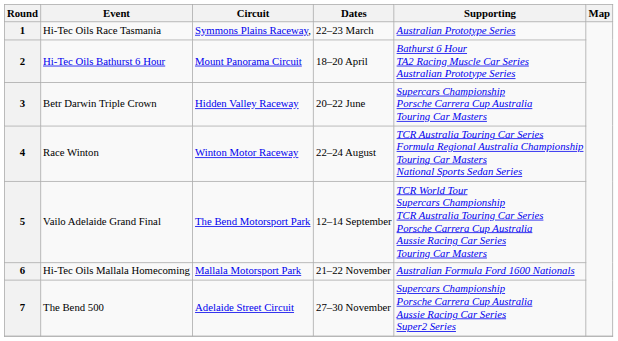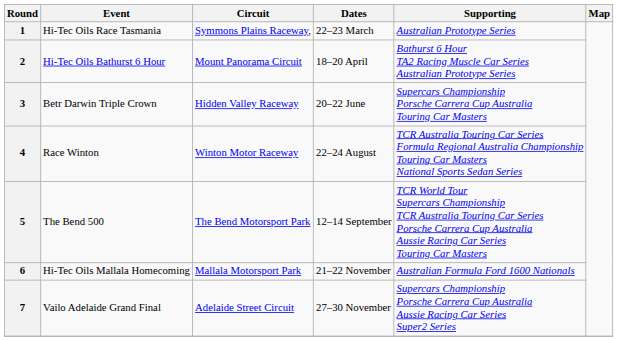 <table class="wikitable" style="font-size: 85%">
 <tr>
 <th>Round</th>
 <th>Event</th>
 <th>Circuit</th>
 <th>Dates</th>
 <th>Supporting</th>
 <th>Map</th>
 </tr>
 <tr>
 <th>1</th>
 <td>Hi-Tec Oils Race Tasmania</td>
 <td> <a href='#'>Symmons Plains Raceway</a>,</td>
 <td>22–23 March</td>
 <td><em><a href='#'>Australian Prototype Series</a></em></td>
 <td rowspan=7></td>
 </tr>
 <tr>
 <th>2</th>
 <td><a href='#'>Hi-Tec Oils Bathurst 6 Hour</a></td>
 <td> <a href='#'>Mount Panorama Circuit</a></td>
 <td>18–20 April</td>
 <td><em><a href='#'>Bathurst 6 Hour</a><br><a href='#'>TA2 Racing Muscle Car Series</a><br><a href='#'>Australian Prototype Series</a></em></td>
 </tr>
 <tr>
 <th>3</th>
 <td>Betr Darwin Triple Crown</td>
 <td> <a href='#'>Hidden Valley Raceway</a></td>
 <td>20–22 June</td>
 <td><em><a href='#'>Supercars Championship</a><br><a href='#'>Porsche Carrera Cup Australia</a><br><a href='#'>Touring Car Masters</a></em></td>
 </tr>
 <tr>
 <th>4</th>
 <td>Race Winton</td>
 <td> <a href='#'>Winton Motor Raceway</a></td>
 <td>22–24 August</td>
 <td><em><a href='#'>TCR Australia Touring Car Series</a><br><a href='#'>Formula Regional Australia Championship</a><br><a href='#'>Touring Car Masters</a><br><a href='#'>National Sports Sedan Series</a></em></td>
 </tr>
 <tr>
 <th>5</th>
-<td>Vailo Adelaide Grand Final</td>
+<td>The Bend 500</td>
 <td> <a href='#'>The Bend Motorsport Park</a></td>
 <td>12–14 September</td>
 <td><em><a href='#'>TCR World Tour</a><br><a href='#'>Supercars Championship</a><br><a href='#'>TCR Australia Touring Car Series</a><br><a href='#'>Porsche Carrera Cup Australia</a><br><a href='#'>Aussie Racing Car Series</a><br><a href='#'>Touring Car Masters</a></em></td>
 </tr>
 <tr>
 <th>6</th>
 <td>Hi-Tec Oils Mallala Homecoming</td>
 <td> <a href='#'>Mallala Motorsport Park</a></td>
 <td>21–22 November</td>
 <td><em><a href='#'>Australian Formula Ford 1600 Nationals</a></em></td>
 </tr>
 <tr>
 <th>7</th>
-<td>The Bend 500</td>
+<td>Vailo Adelaide Grand Final</td>
 <td> <a href='#'>Adelaide Street Circuit</a></td>
 <td>27–30 November</td>
 <td><em><a href='#'>Supercars Championship</a><br><a href='#'>Porsche Carrera Cup Australia</a><br><a href='#'>Aussie Racing Car Series</a><br><a href='#'>Super2 Series</a></em></td>
 </tr>
 <tr>
 </tr>
 </table>
